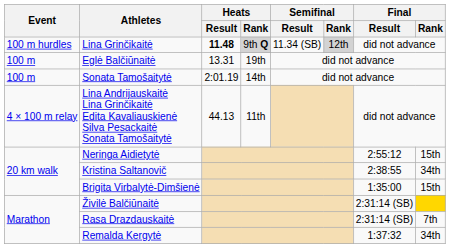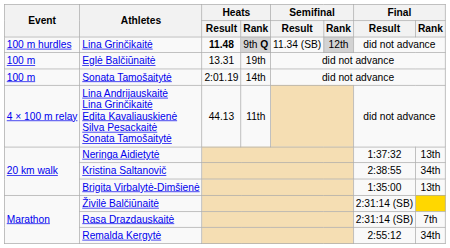 <table class="wikitable" border="1" style="font-size:90%">
 <tr>
 <th rowspan="2">Event</th>
 <th rowspan="2">Athletes</th>
 <th colspan="2">Heats</th>
 <th colspan="2">Semifinal</th>
 <th colspan="2">Final</th>
 </tr>
 <tr>
 <th>Result</th>
 <th>Rank</th>
 <th>Result</th>
 <th>Rank</th>
 <th>Result</th>
 <th>Rank</th>
 </tr>
 <tr>
 <td><a href='#'>100 m hurdles</a></td>
 <td><a href='#'>Lina Grinčikaitė</a></td>
 <td align=center><strong>11.48</strong></td>
 <td align=center style="background: lightgrey;">9th <strong>Q</strong></td>
 <td align=center>11.34 (SB)</td>
 <td align=center style="background: lightgrey;">12th</td>
 <td align=center colspan=2>did not advance</td>
 </tr>
 <tr>
 <td><a href='#'>100 m</a></td>
 <td><a href='#'>Eglė Balčiūnaitė</a></td>
 <td align=center>13.31</td>
 <td align=center>19th</td>
 <td align=center colspan=4>did not advance</td>
 </tr>
 <tr>
 <td><a href='#'>100 m</a></td>
 <td><a href='#'>Sonata Tamošaitytė</a></td>
 <td align=center>2:01.19</td>
 <td align=center>14th</td>
 <td align=center colspan=4>did not advance</td>
 </tr>
 <tr>
 <td><a href='#'>4 × 100 m relay</a></td>
 <td><a href='#'>Lina Andrijauskaitė</a> <br> <a href='#'>Lina Grinčikaitė</a> <br> <a href='#'>Edita Kavaliauskienė</a> <br> <a href='#'>Silva Pesackaitė</a> <br> <a href='#'>Sonata Tamošaitytė</a></td>
 <td align=center>44.13</td>
 <td align=center>11th</td>
 <td align=center colspan="2" bgcolor="wheat"></td>
 <td align=center colspan=2>did not advance</td>
 </tr>
 <tr>
 <td rowspan="3"><a href='#'>20 km walk</a></td>
 <td><a href='#'>Neringa Aidietytė</a></td>
 <td align=center colspan="4" bgcolor="wheat"></td>
-<td align=center>2:55:12</td>
-<td align=center>15th</td>
+<td align=center>1:37:32</td>
+<td align=center>13th</td>
 </tr>
 <tr>
 <td><a href='#'>Kristina Saltanovič</a></td>
 <td align=center colspan="4" bgcolor="wheat"></td>
 <td align=center>2:38:55</td>
 <td align=center>34th</td>
 </tr>
 <tr>
 <td><a href='#'>Brigita Virbalytė-Dimšienė</a></td>
 <td align=center colspan="4" bgcolor="wheat"></td>
 <td align=center>1:35:00</td>
-<td align=center>15th</td>
+<td align=center>13th</td>
 </tr>
 <tr>
 <td rowspan="3"><a href='#'>Marathon</a></td>
 <td><a href='#'>Živilė Balčiūnaitė</a></td>
 <td align=center colspan="4" bgcolor="wheat"></td>
 <td align=center>2:31:14 (SB)</td>
 <td align=center bgcolor=gold></td>
 </tr>
 <tr>
 <td><a href='#'>Rasa Drazdauskaitė</a></td>
 <td align=center colspan="4" bgcolor="wheat"></td>
 <td align=center>2:31:14 (SB)</td>
 <td align=center>7th</td>
 </tr>
 <tr>
 <td><a href='#'>Remalda Kergytė</a></td>
 <td align=center colspan="4" bgcolor="wheat"></td>
-<td align=center>1:37:32</td>
+<td align=center>2:55:12</td>
 <td align=center>34th</td>
 </tr>
 </table>
